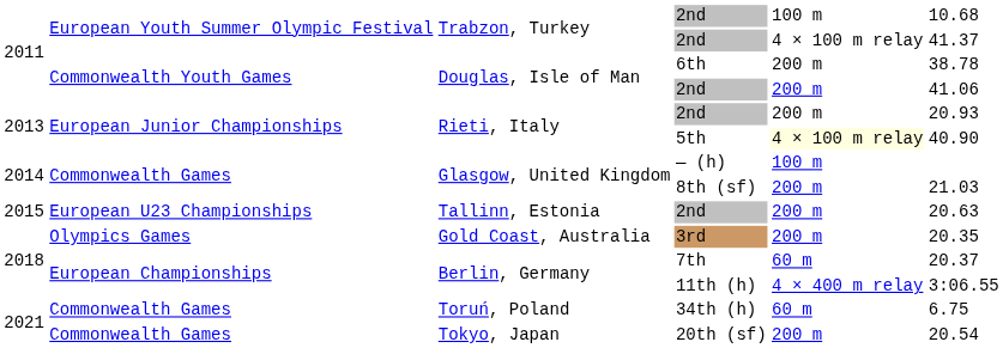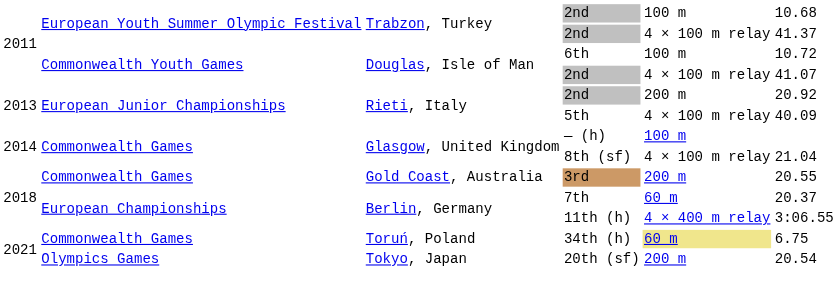 <table>
 <tr>
 <td rowspan=4>2011</td>
 <td rowspan=2><a href='#'>European Youth Summer Olympic Festival</a></td>
 <td rowspan=2><a href='#'>Trabzon</a>, Turkey</td>
 <td bgcolor=silver>2nd</td>
 <td>100 m</td>
 <td>10.68</td>
 </tr>
 <tr>
 <td bgcolor=silver>2nd</td>
 <td>4 × 100 m relay</td>
 <td>41.37</td>
 </tr>
 <tr>
 <td rowspan=2><a href='#'>Commonwealth Youth Games</a></td>
 <td rowspan=2><a href='#'>Douglas</a>, Isle of Man</td>
 <td>6th</td>
-<td>200 m</td>
-<td>38.78</td>
+<td>100 m</td>
+<td>10.72</td>
 </tr>
 <tr>
 <td bgcolor=silver>2nd</td>
-<td><a href='#'>200 m</a></td>
-<td>41.06</td>
+<td>4 × 100 m relay</td>
+<td>41.07</td>
 </tr>
 <tr>
 <td rowspan=2>2013</td>
 <td rowspan=2><a href='#'>European Junior Championships</a></td>
 <td rowspan=2><a href='#'>Rieti</a>, Italy</td>
 <td bgcolor=silver>2nd</td>
 <td>200 m</td>
-<td>20.93</td>
+<td>20.92</td>
 </tr>
 <tr>
 <td>5th</td>
-<td style="background: lightyellow;">4 × 100 m relay</td>
-<td>40.90</td>
+<td>4 × 100 m relay</td>
+<td>40.09</td>
 </tr>
 <tr>
 <td rowspan=2>2014</td>
 <td rowspan=2><a href='#'>Commonwealth Games</a></td>
 <td rowspan=2><a href='#'>Glasgow</a>, United Kingdom</td>
 <td>— (h)</td>
 <td><a href='#'>100 m</a></td>
 <td></td>
 </tr>
 <tr>
 <td>8th (sf)</td>
-<td><a href='#'>200 m</a></td>
-<td>21.03</td>
-</tr>
-<tr>
-<td>2015</td>
-<td><a href='#'>European U23 Championships</a></td>
-<td><a href='#'>Tallinn</a>, Estonia</td>
-<td bgcolor=silver>2nd</td>
-<td><a href='#'>200 m</a></td>
-<td>20.63</td>
+<td>4 × 100 m relay</td>
+<td>21.04</td>
 </tr>
 <tr>
 <td rowspan=3>2018</td>
-<td><a href='#'>Olympics Games</a></td>
+<td><a href='#'>Commonwealth Games</a></td>
 <td><a href='#'>Gold Coast</a>, Australia</td>
 <td bgcolor=cc9966>3rd</td>
 <td><a href='#'>200 m</a></td>
-<td>20.35</td>
+<td>20.55</td>
 </tr>
 <tr>
 <td rowspan=2><a href='#'>European Championships</a></td>
 <td rowspan=2><a href='#'>Berlin</a>, Germany</td>
 <td>7th</td>
 <td><a href='#'>60 m</a></td>
 <td>20.37</td>
 </tr>
 <tr>
 <td>11th (h)</td>
 <td><a href='#'>4 × 400 m relay</a></td>
 <td>3:06.55</td>
 </tr>
 <tr>
 <td rowspan=2>2021</td>
 <td><a href='#'>Commonwealth Games</a></td>
 <td><a href='#'>Toruń</a>, Poland</td>
 <td>34th (h)</td>
-<td><a href='#'>60 m</a></td>
+<td style="background: khaki;"><a href='#'>60 m</a></td>
 <td>6.75</td>
 </tr>
 <tr>
-<td><a href='#'>Commonwealth Games</a></td>
+<td><a href='#'>Olympics Games</a></td>
 <td><a href='#'>Tokyo</a>, Japan</td>
 <td>20th (sf)</td>
 <td><a href='#'>200 m</a></td>
 <td>20.54</td>
 </tr>
 </table>
